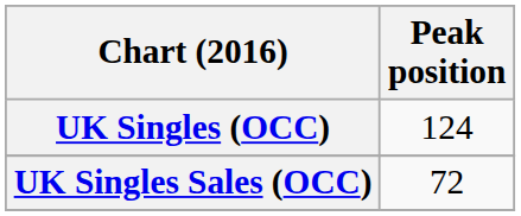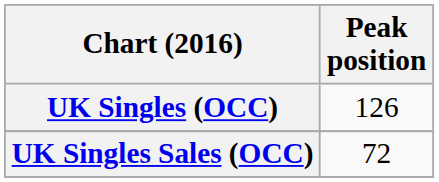 <table class="wikitable sortable plainrowheaders" style="text-align:center">
 <tr>
 <th scope="col">Chart (2016)</th>
 <th scope="col">Peak<br>position</th>
 </tr>
 <tr>
 <th scope="row"><a href='#'>UK Singles</a> (<a href='#'>OCC</a>)</th>
-<td>124</td>
+<td>126</td>
 </tr>
 <tr>
 </tr>
 <tr>
 </tr>
 <tr>
 <th scope="row"><a href='#'>UK Singles Sales</a> (<a href='#'>OCC</a>)</th>
 <td>72</td>
 </tr>
 <tr>
 </tr>
 </table>
